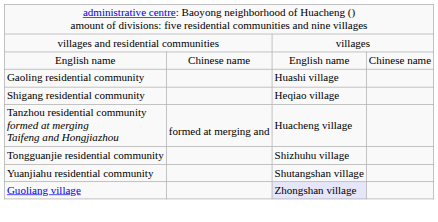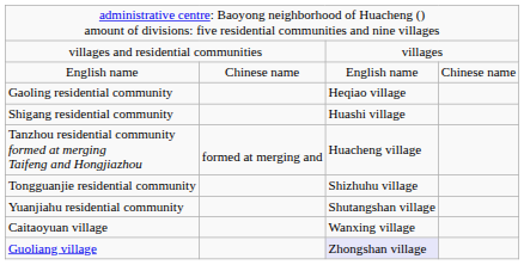 <table class="wikitable">
 <tr align=center>
 <td align=center colspan=4><a href='#'>administrative centre</a>: Baoyong neighborhood of Huacheng ()<br>amount of divisions: five residential communities and nine villages</td>
 </tr>
 <tr align=center>
 <td align=center colspan=2>villages and residential communities</td>
 <td align=center colspan=2>villages</td>
 </tr>
 <tr align=center>
 <td>English name</td>
 <td>Chinese name</td>
 <td>English name</td>
 <td>Chinese name</td>
 </tr>
 <tr align=left>
 <td>Gaoling residential community</td>
 <td></td>
-<td>Huashi village</td>
+<td>Heqiao village</td>
 <td></td>
 </tr>
 <tr align=left>
 <td>Shigang residential community</td>
 <td></td>
-<td>Heqiao village</td>
+<td>Huashi village</td>
 <td></td>
 </tr>
 <tr align=left>
 <td>Tanzhou residential community<br><em>formed at merging<br> Taifeng and Hongjiazhou</em></td>
 <td><br>formed at merging  and </td>
 <td>Huacheng village</td>
 <td></td>
 </tr>
 <tr align=left>
 <td>Tongguanjie residential community</td>
 <td></td>
 <td>Shizhuhu village</td>
 <td></td>
 </tr>
 <tr align=left>
 <td>Yuanjiahu residential community</td>
 <td></td>
 <td>Shutangshan village</td>
 <td></td>
 </tr>
 <tr align=left>
+<td>Caitaoyuan village</td>
+<td></td>
+<td>Wanxing village</td>
+<td></td>
+</tr>
+<tr align=left>
 <td><a href='#'>Guoliang village</a></td>
 <td></td>
 <td style="background: lavender;">Zhongshan village</td>
 <td></td>
 </tr>
 </table>
